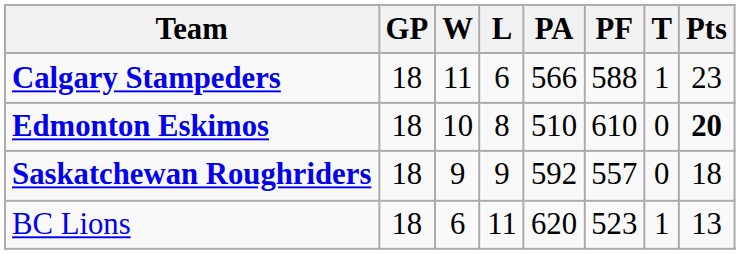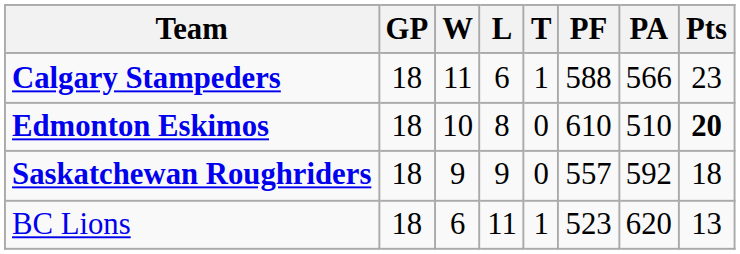 <table class="wikitable">
 <tr>
 <th>Team</th>
 <th>GP</th>
 <th>W</th>
 <th>L</th>
+<th>T</th>
+<th>PF</th>
 <th>PA</th>
-<th>PF</th>
-<th>T</th>
 <th>Pts</th>
 </tr>
 <tr align="center">
 <td align="left"><strong><a href='#'>Calgary Stampeders</a></strong></td>
 <td>18</td>
 <td>11</td>
 <td>6</td>
+<td>1</td>
+<td>588</td>
 <td>566</td>
-<td>588</td>
-<td>1</td>
 <td>23</td>
 </tr>
 <tr align="center">
 <td align="left"><strong><a href='#'>Edmonton Eskimos</a></strong></td>
 <td>18</td>
 <td>10</td>
 <td>8</td>
+<td>0</td>
+<td>610</td>
 <td>510</td>
-<td>610</td>
-<td>0</td>
 <td><strong>20</strong></td>
 </tr>
 <tr align="center">
 <td align="left"><strong><a href='#'>Saskatchewan Roughriders</a></strong></td>
 <td>18</td>
 <td>9</td>
 <td>9</td>
+<td>0</td>
+<td>557</td>
 <td>592</td>
-<td>557</td>
-<td>0</td>
 <td>18</td>
 </tr>
 <tr align="center">
 <td align="left"><a href='#'>BC Lions</a></td>
 <td>18</td>
 <td>6</td>
 <td>11</td>
+<td>1</td>
+<td>523</td>
 <td>620</td>
-<td>523</td>
-<td>1</td>
 <td>13</td>
 </tr>
 </table>
